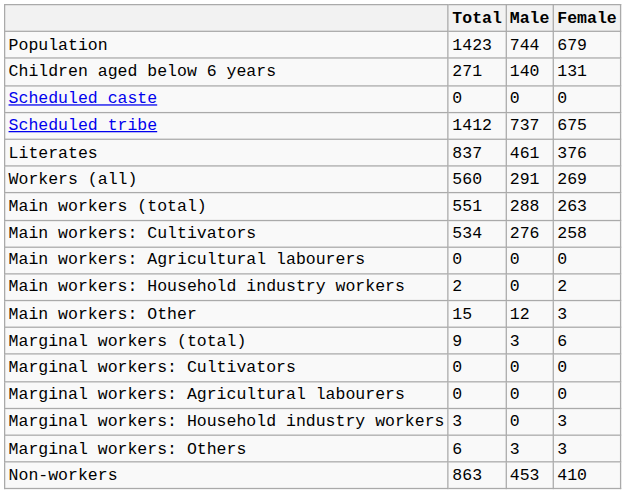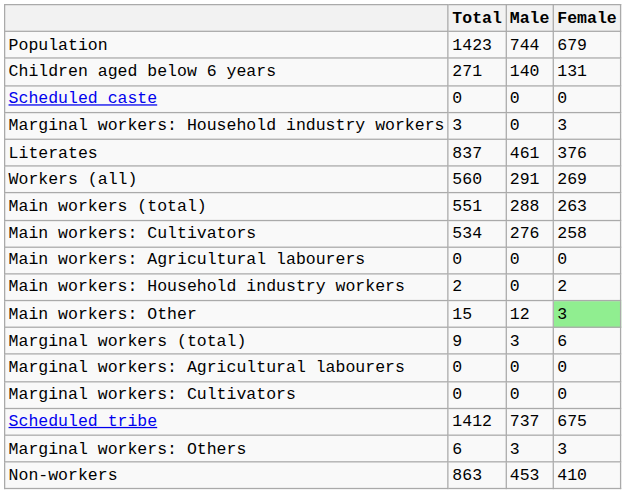 <table class="wikitable sortable">
 <tr>
 <th></th>
 <th>Total</th>
 <th>Male</th>
 <th>Female</th>
 </tr>
 <tr>
 <td>Population</td>
 <td>1423</td>
 <td>744</td>
 <td>679</td>
 </tr>
 <tr>
 <td>Children aged below 6 years</td>
 <td>271</td>
 <td>140</td>
 <td>131</td>
 </tr>
 <tr>
 <td><a href='#'>Scheduled caste</a></td>
 <td>0</td>
 <td>0</td>
 <td>0</td>
 </tr>
 <tr>
-<td><a href='#'>Scheduled tribe</a></td>
-<td>1412</td>
-<td>737</td>
-<td>675</td>
+<td>Marginal workers: Household industry workers</td>
+<td>3</td>
+<td>0</td>
+<td>3</td>
 </tr>
 <tr>
 <td>Literates</td>
 <td>837</td>
 <td>461</td>
 <td>376</td>
 </tr>
 <tr>
 <td>Workers (all)</td>
 <td>560</td>
 <td>291</td>
 <td>269</td>
 </tr>
 <tr>
 <td>Main workers (total)</td>
 <td>551</td>
 <td>288</td>
 <td>263</td>
 </tr>
 <tr>
 <td>Main workers: Cultivators</td>
 <td>534</td>
 <td>276</td>
 <td>258</td>
 </tr>
 <tr>
 <td>Main workers: Agricultural labourers</td>
 <td>0</td>
 <td>0</td>
 <td>0</td>
 </tr>
 <tr>
 <td>Main workers: Household industry workers</td>
 <td>2</td>
 <td>0</td>
 <td>2</td>
 </tr>
 <tr>
 <td>Main workers: Other</td>
 <td>15</td>
 <td>12</td>
-<td>3</td>
+<td style="background: lightgreen;">3</td>
 </tr>
 <tr>
 <td>Marginal workers (total)</td>
 <td>9</td>
 <td>3</td>
 <td>6</td>
 </tr>
 <tr>
+<td>Marginal workers: Agricultural labourers</td>
+<td>0</td>
+<td>0</td>
+<td>0</td>
+</tr>
+<tr>
 <td>Marginal workers: Cultivators</td>
 <td>0</td>
 <td>0</td>
 <td>0</td>
 </tr>
 <tr>
-<td>Marginal workers: Agricultural labourers</td>
-<td>0</td>
-<td>0</td>
-<td>0</td>
-</tr>
-<tr>
-<td>Marginal workers: Household industry workers</td>
-<td>3</td>
-<td>0</td>
-<td>3</td>
+<td><a href='#'>Scheduled tribe</a></td>
+<td>1412</td>
+<td>737</td>
+<td>675</td>
 </tr>
 <tr>
 <td>Marginal workers: Others</td>
 <td>6</td>
 <td>3</td>
 <td>3</td>
 </tr>
 <tr>
 <td>Non-workers</td>
 <td>863</td>
 <td>453</td>
 <td>410</td>
 </tr>
 </table>
